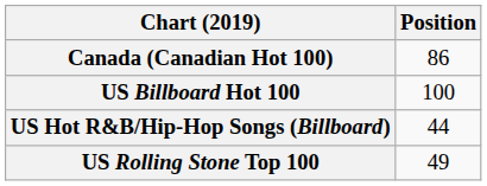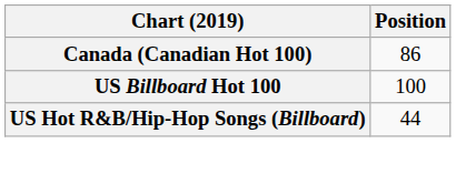 <table class="wikitable sortable plainrowheaders" style="text-align:center">
 <tr>
 <th scope="col">Chart (2019)</th>
 <th scope="col">Position</th>
 </tr>
 <tr>
 <th scope="row">Canada (Canadian Hot 100)</th>
 <td>86</td>
 </tr>
 <tr>
 <th scope="row">US <em>Billboard</em> Hot 100</th>
 <td>100</td>
 </tr>
 <tr>
 <th scope="row">US Hot R&B/Hip-Hop Songs (<em>Billboard</em>)</th>
 <td>44</td>
 </tr>
-<tr>
-<th scope="row">US <em>Rolling Stone</em> Top 100</th>
-<td>49</td>
-</tr>
 </table>
